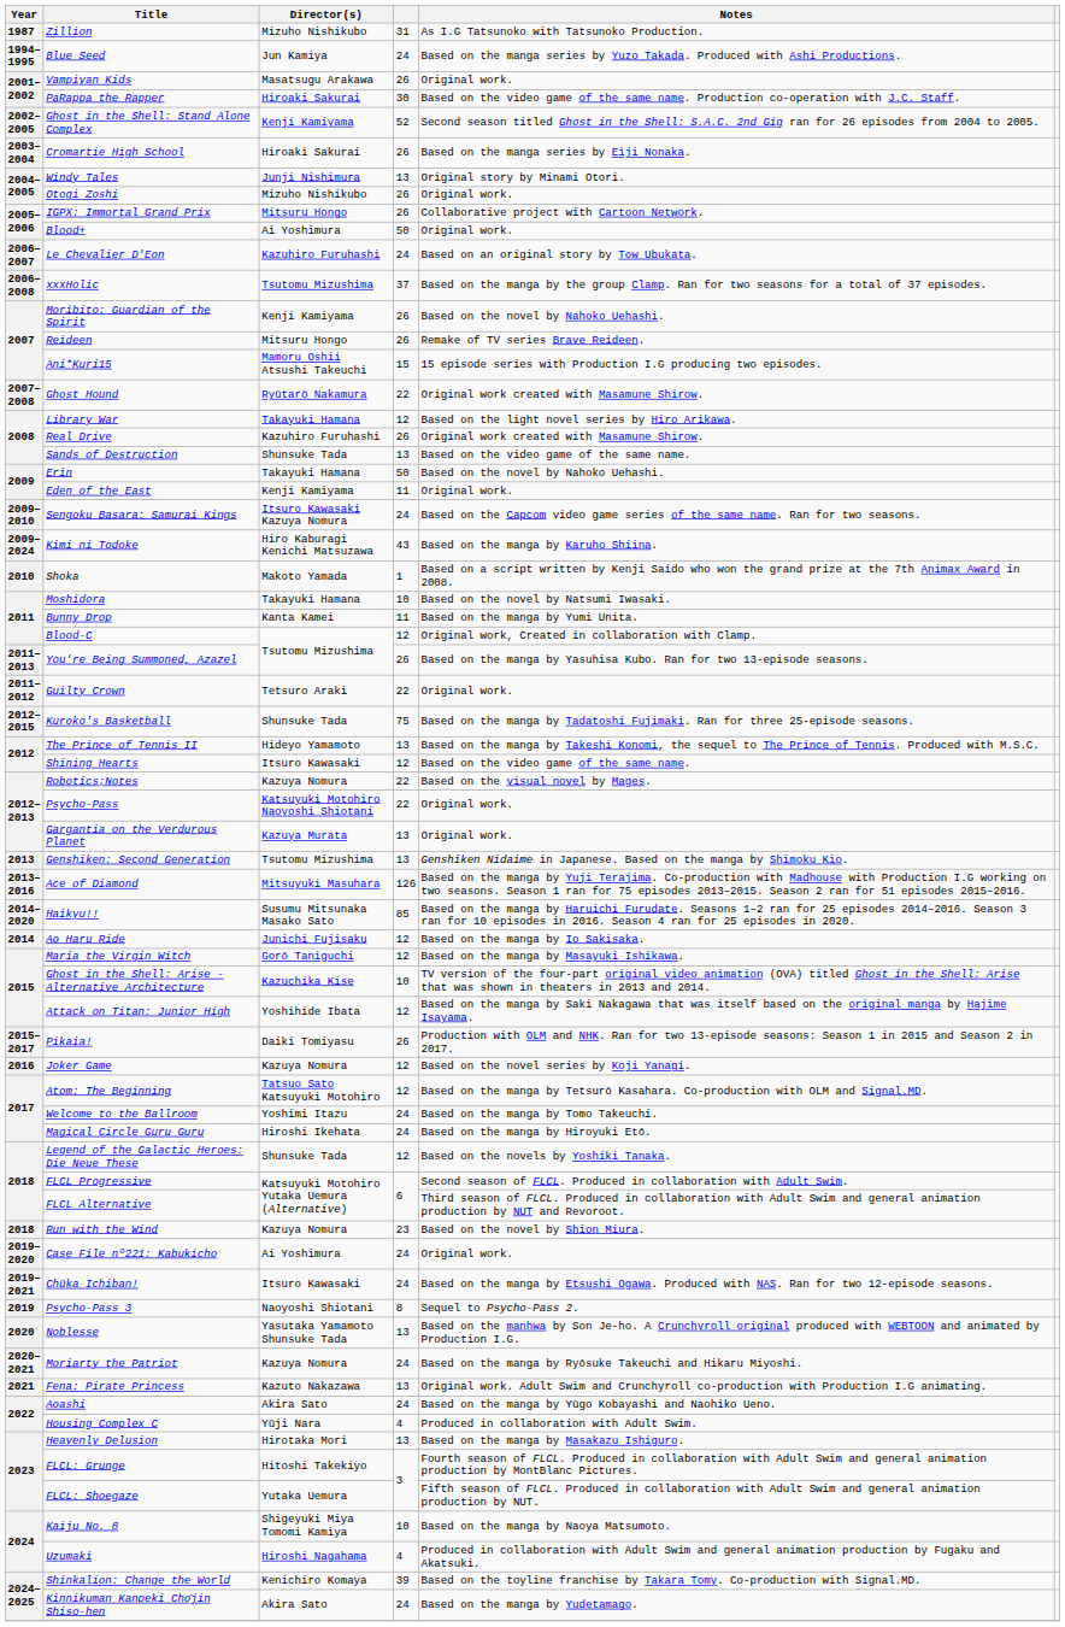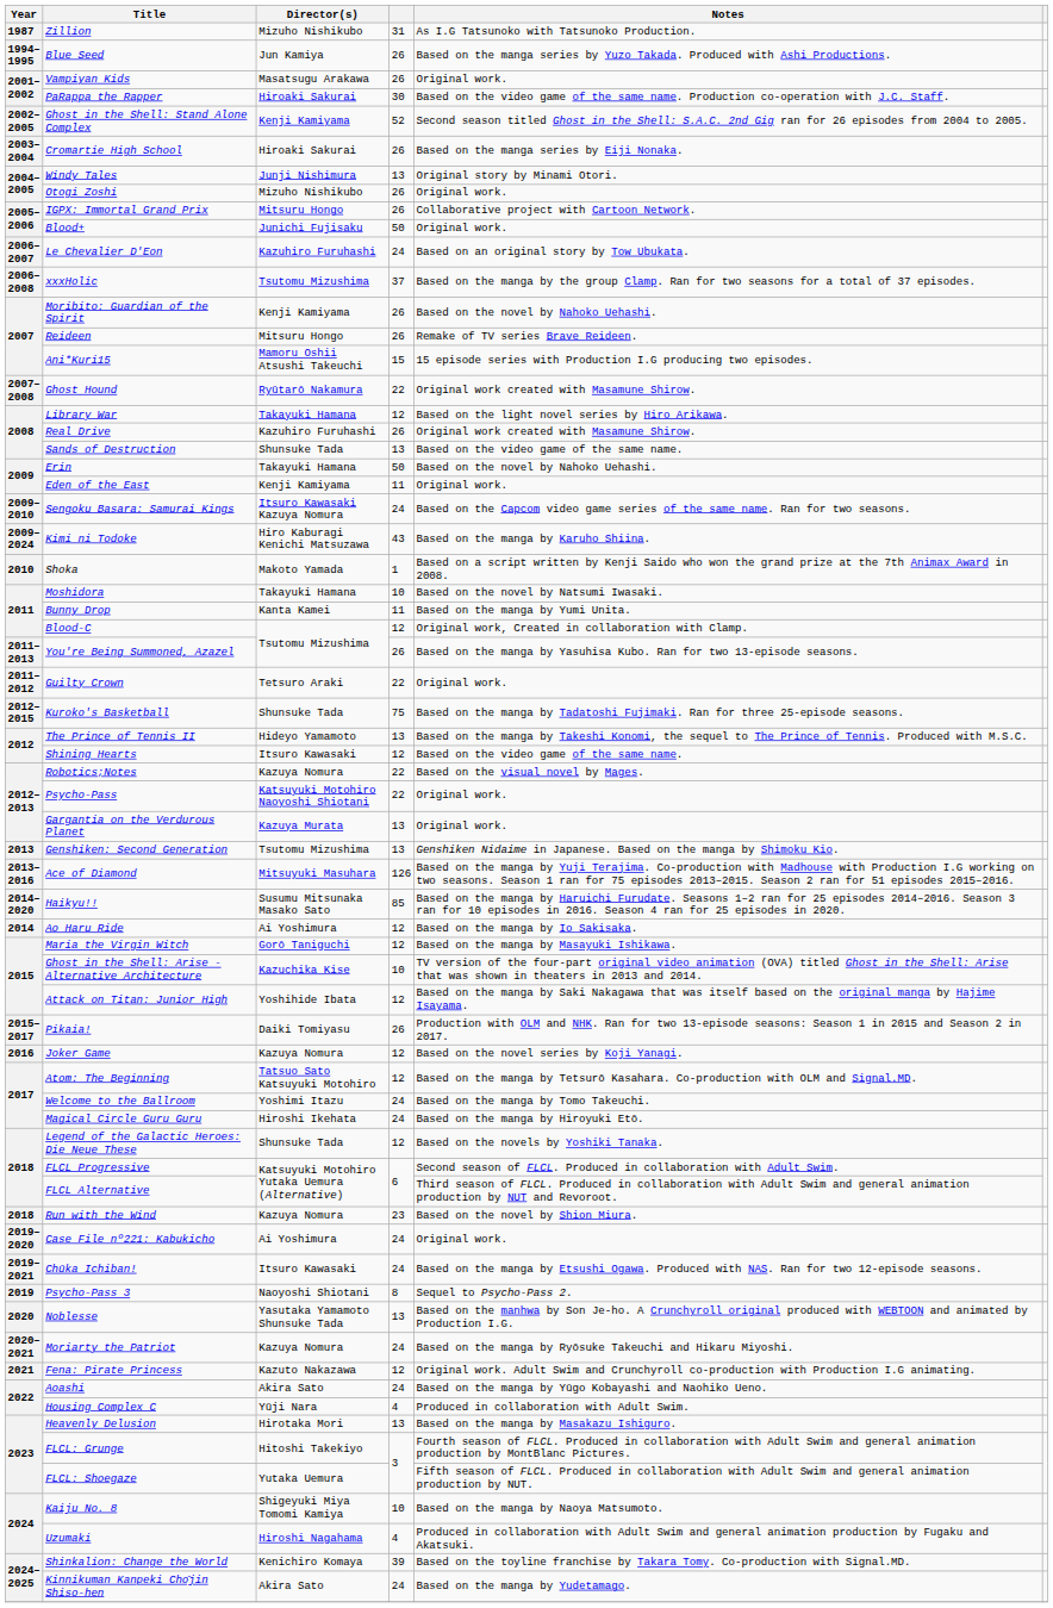 <table class="wikitable sortable plainrowheaders">
 <tr>
 <th scope="col" width=10 class="unsortable">Year</th>
 <th scope="col">Title</th>
 <th scope="col">Director(s)</th>
 <th scope="col"></th>
 <th scope="col" class ="unsortable">Notes</th>
 <th scope="col" class ="unsortable"></th>
 </tr>
 <tr>
 <th scope="row" style=text-align:left>1987</th>
 <td><em><a href='#'>Zillion</a></em></td>
 <td>Mizuho Nishikubo</td>
 <td>31</td>
 <td>As I.G Tatsunoko with Tatsunoko Production.</td>
 <td></td>
 </tr>
 <tr>
 <th scope="row" style=text-align:left>1994–1995</th>
 <td><em><a href='#'>Blue Seed</a></em></td>
 <td>Jun Kamiya</td>
-<td>24</td>
+<td>26</td>
 <td>Based on the manga series by <a href='#'>Yuzo Takada</a>. Produced with <a href='#'>Ashi Productions</a>.</td>
 <td></td>
 </tr>
 <tr>
 <th scope="row" rowspan="2" style=text-align:left>2001–2002</th>
 <td><em><a href='#'>Vampiyan Kids</a></em></td>
 <td>Masatsugu Arakawa</td>
 <td>26</td>
 <td>Original work.</td>
 <td></td>
 </tr>
 <tr>
 <td><em><a href='#'>PaRappa the Rapper</a></em></td>
 <td><a href='#'>Hiroaki Sakurai</a></td>
 <td>30</td>
 <td>Based on the video game <a href='#'>of the same name</a>. Production co-operation with <a href='#'>J.C. Staff</a>.</td>
 <td></td>
 </tr>
 <tr>
 <th scope="row" style=text-align:left>2002–2005</th>
 <td><em><a href='#'>Ghost in the Shell: Stand Alone Complex</a></em></td>
 <td><a href='#'>Kenji Kamiyama</a></td>
 <td>52</td>
 <td>Second season titled <em><a href='#'>Ghost in the Shell: S.A.C. 2nd Gig</a></em> ran for 26 episodes from 2004 to 2005.</td>
 <td></td>
 </tr>
 <tr>
 <th scope="row" style=text-align:left>2003–2004</th>
 <td><em><a href='#'>Cromartie High School</a></em></td>
 <td>Hiroaki Sakurai</td>
 <td>26</td>
 <td>Based on the manga series by <a href='#'>Eiji Nonaka</a>.</td>
 <td></td>
 </tr>
 <tr>
 <th scope="row" rowspan="2" style=text-align:left>2004–2005</th>
 <td><em><a href='#'>Windy Tales</a></em></td>
 <td><a href='#'>Junji Nishimura</a></td>
 <td>13</td>
 <td>Original story by Minami Otori.</td>
 <td></td>
 </tr>
 <tr>
 <td><em><a href='#'>Otogi Zoshi</a></em></td>
 <td>Mizuho Nishikubo</td>
 <td>26</td>
 <td>Original work.</td>
 <td></td>
 </tr>
 <tr>
 <th scope="row" rowspan="2" style=text-align:left>2005–2006</th>
 <td><em><a href='#'>IGPX: Immortal Grand Prix</a></em></td>
 <td><a href='#'>Mitsuru Hongo</a></td>
 <td>26</td>
 <td>Collaborative project with <a href='#'>Cartoon Network</a>.</td>
 <td></td>
 </tr>
 <tr>
 <td><em><a href='#'>Blood+</a></em></td>
-<td>Ai Yoshimura</td>
+<td><a href='#'>Junichi Fujisaku</a></td>
 <td>50</td>
 <td>Original work.</td>
 <td></td>
 </tr>
 <tr>
 <th scope="row" style=text-align:left>2006–2007</th>
 <td><em><a href='#'>Le Chevalier D'Eon</a></em></td>
 <td><a href='#'>Kazuhiro Furuhashi</a></td>
 <td>24</td>
 <td>Based on an original story by <a href='#'>Tow Ubukata</a>.</td>
 <td></td>
 </tr>
 <tr>
 <th scope="row" style=text-align:left>2006–2008</th>
 <td><em><a href='#'>xxxHolic</a></em></td>
 <td><a href='#'>Tsutomu Mizushima</a></td>
 <td>37</td>
 <td>Based on the manga by the group <a href='#'>Clamp</a>. Ran for two seasons for a total of 37 episodes.</td>
 <td></td>
 </tr>
 <tr>
 <th scope="row" rowspan="3" style=text-align:left>2007</th>
 <td><em><a href='#'>Moribito: Guardian of the Spirit</a></em></td>
 <td>Kenji Kamiyama</td>
 <td>26</td>
 <td>Based on the novel by <a href='#'>Nahoko Uehashi</a>.</td>
 <td></td>
 </tr>
 <tr>
 <td><em><a href='#'>Reideen</a></em></td>
 <td>Mitsuru Hongo</td>
 <td>26</td>
 <td>Remake of TV series <a href='#'>Brave Reideen</a>.</td>
 <td></td>
 </tr>
 <tr>
 <td><em><a href='#'>Ani*Kuri15</a></em></td>
 <td><a href='#'>Mamoru Oshii</a><br>Atsushi Takeuchi</td>
 <td>15</td>
 <td>15 episode series with Production I.G producing two episodes.</td>
 <td></td>
 </tr>
 <tr>
 <th scope="row" style=text-align:left>2007–2008</th>
 <td><em><a href='#'>Ghost Hound</a></em></td>
 <td><a href='#'>Ryūtarō Nakamura</a></td>
 <td>22</td>
 <td>Original work created with <a href='#'>Masamune Shirow</a>.</td>
 <td></td>
 </tr>
 <tr>
 <th scope="row" rowspan="3" style=text-align:left>2008</th>
 <td><em><a href='#'>Library War</a></em></td>
 <td><a href='#'>Takayuki Hamana</a></td>
 <td>12</td>
 <td>Based on the light novel series by <a href='#'>Hiro Arikawa</a>.</td>
 <td></td>
 </tr>
 <tr>
 <td><em><a href='#'>Real Drive</a></em></td>
 <td>Kazuhiro Furuhashi</td>
 <td>26</td>
 <td>Original work created with <a href='#'>Masamune Shirow</a>.</td>
 <td></td>
 </tr>
 <tr>
 <td><em><a href='#'>Sands of Destruction</a></em></td>
 <td>Shunsuke Tada</td>
 <td>13</td>
 <td>Based on the video game of the same name.</td>
 <td></td>
 </tr>
 <tr>
 <th scope="row" rowspan="2" style=text-align:left>2009</th>
 <td><em><a href='#'>Erin</a></em></td>
 <td>Takayuki Hamana</td>
 <td>50</td>
 <td>Based on the novel by Nahoko Uehashi.</td>
 <td></td>
 </tr>
 <tr>
 <td><em><a href='#'>Eden of the East</a></em></td>
 <td>Kenji Kamiyama</td>
 <td>11</td>
 <td>Original work.</td>
 <td></td>
 </tr>
 <tr>
 <th scope="row" style=text-align:left>2009–2010</th>
 <td><em><a href='#'>Sengoku Basara: Samurai Kings</a></em></td>
 <td><a href='#'>Itsuro Kawasaki</a><br>Kazuya Nomura</td>
 <td>24</td>
 <td>Based on the <a href='#'>Capcom</a> video game series <a href='#'>of the same name</a>. Ran for two seasons.</td>
 <td></td>
 </tr>
 <tr>
 <th scope="row" style=text-align:left>2009–2024</th>
 <td><em><a href='#'>Kimi ni Todoke</a></em></td>
 <td>Hiro Kaburagi<br>Kenichi Matsuzawa</td>
 <td>43</td>
 <td>Based on the manga by <a href='#'>Karuho Shiina</a>.</td>
 <td></td>
 </tr>
 <tr>
 <th scope="row" style=text-align:left>2010</th>
 <td><em>Shoka</em></td>
 <td>Makoto Yamada</td>
 <td>1</td>
 <td>Based on a script written by Kenji Saido who won the grand prize at the 7th <a href='#'>Animax Award</a> in 2008.</td>
 <td></td>
 </tr>
 <tr>
 <th scope="row" rowspan="3" style=text-align:left>2011</th>
 <td><em><a href='#'>Moshidora</a></em></td>
 <td>Takayuki Hamana</td>
 <td>10</td>
 <td>Based on the novel by Natsumi Iwasaki.</td>
 <td></td>
 </tr>
 <tr>
 <td><em><a href='#'>Bunny Drop</a></em></td>
 <td>Kanta Kamei</td>
 <td>11</td>
 <td>Based on the manga by Yumi Unita.</td>
 <td></td>
 </tr>
 <tr>
 <td><em><a href='#'>Blood-C</a></em></td>
 <td rowspan="2">Tsutomu Mizushima</td>
 <td>12</td>
 <td>Original work, Created in collaboration with Clamp.</td>
 <td></td>
 </tr>
 <tr>
 <th scope="row" style=text-align:left>2011–2013</th>
 <td><em><a href='#'>You're Being Summoned, Azazel</a></em></td>
 <td>26</td>
 <td>Based on the manga by Yasuhisa Kubo. Ran for two 13-episode seasons.</td>
 <td></td>
 </tr>
 <tr>
 <th scope="row" style=text-align:left>2011–2012</th>
 <td><em><a href='#'>Guilty Crown</a></em></td>
 <td>Tetsuro Araki</td>
 <td>22</td>
 <td>Original work.</td>
 <td></td>
 </tr>
 <tr>
 <th scope="row" style=text-align:left>2012–2015</th>
 <td><em><a href='#'>Kuroko's Basketball</a></em></td>
 <td>Shunsuke Tada</td>
 <td>75</td>
 <td>Based on the manga by <a href='#'>Tadatoshi Fujimaki</a>. Ran for three 25-episode seasons.</td>
 <td></td>
 </tr>
 <tr>
 <th scope="row" rowspan="2" style=text-align:left>2012</th>
 <td><em><a href='#'>The Prince of Tennis II</a></em></td>
 <td>Hideyo Yamamoto</td>
 <td>13</td>
 <td>Based on the manga by <a href='#'>Takeshi Konomi</a>, the sequel to <a href='#'>The Prince of Tennis</a>. Produced with M.S.C.</td>
 <td></td>
 </tr>
 <tr>
 <td><em><a href='#'>Shining Hearts</a></em></td>
 <td>Itsuro Kawasaki</td>
 <td>12</td>
 <td>Based on the video game <a href='#'>of the same name</a>.</td>
 <td></td>
 </tr>
 <tr>
 <th scope="row" rowspan="3" style=text-align:left>2012–2013</th>
 <td><em><a href='#'>Robotics;Notes</a></em></td>
 <td>Kazuya Nomura</td>
 <td>22</td>
 <td>Based on the <a href='#'>visual novel</a> by <a href='#'>Mages</a>.</td>
 <td></td>
 </tr>
 <tr>
 <td><em><a href='#'>Psycho-Pass</a></em></td>
 <td><a href='#'>Katsuyuki Motohiro</a><br><a href='#'>Naoyoshi Shiotani</a></td>
 <td>22</td>
 <td>Original work.</td>
 <td></td>
 </tr>
 <tr>
 <td><em><a href='#'>Gargantia on the Verdurous Planet</a></em></td>
 <td><a href='#'>Kazuya Murata</a></td>
 <td>13</td>
 <td>Original work.</td>
 <td></td>
 </tr>
 <tr>
 <th scope="row" style=text-align:left>2013</th>
 <td><em><a href='#'>Genshiken: Second Generation</a></em></td>
 <td>Tsutomu Mizushima</td>
 <td>13</td>
 <td><em>Genshiken Nidaime</em> in Japanese. Based on the manga by <a href='#'>Shimoku Kio</a>.</td>
 <td></td>
 </tr>
 <tr>
 <th scope="row" style=text-align:left>2013–2016</th>
 <td><em><a href='#'>Ace of Diamond</a></em></td>
 <td><a href='#'>Mitsuyuki Masuhara</a></td>
 <td>126</td>
 <td>Based on the manga by <a href='#'>Yuji Terajima</a>. Co-production with <a href='#'>Madhouse</a> with Production I.G working on two seasons. Season 1 ran for 75 episodes 2013–2015. Season 2 ran for 51 episodes 2015–2016.</td>
 <td></td>
 </tr>
 <tr>
 <th scope="row" style=text-align:left>2014–2020</th>
 <td><em><a href='#'>Haikyu!!</a></em></td>
 <td style=text-align:left>Susumu Mitsunaka<br>Masako Sato</td>
 <td>85</td>
 <td>Based on the manga by <a href='#'>Haruichi Furudate</a>. Seasons 1–2 ran for 25 episodes 2014–2016. Season 3 ran for 10 episodes in 2016. Season 4 ran for 25 episodes in 2020.</td>
 <td></td>
 </tr>
 <tr>
 <th scope="row" style=text-align:left>2014</th>
 <td><em><a href='#'>Ao Haru Ride</a></em></td>
-<td><a href='#'>Junichi Fujisaku</a></td>
+<td>Ai Yoshimura</td>
 <td>12</td>
 <td>Based on the manga by <a href='#'>Io Sakisaka</a>.</td>
 <td></td>
 </tr>
 <tr>
 <th scope="row" rowspan="3" style=text-align:left>2015</th>
 <td><em><a href='#'>Maria the Virgin Witch</a></em></td>
 <td><a href='#'>Gorō Taniguchi</a></td>
 <td>12</td>
 <td>Based on the manga by <a href='#'>Masayuki Ishikawa</a>.</td>
 <td></td>
 </tr>
 <tr>
 <td><em><a href='#'>Ghost in the Shell: Arise - Alternative Architecture</a></em></td>
 <td><a href='#'>Kazuchika Kise</a></td>
 <td>10</td>
 <td>TV version of the four-part <a href='#'>original video animation</a> (OVA) titled <em><a href='#'>Ghost in the Shell: Arise</a></em> that was shown in theaters in 2013 and 2014.</td>
 <td></td>
 </tr>
 <tr>
 <td><em><a href='#'>Attack on Titan: Junior High</a></em></td>
 <td>Yoshihide Ibata</td>
 <td>12</td>
 <td>Based on the manga by Saki Nakagawa that was itself based on the <a href='#'>original manga</a> by <a href='#'>Hajime Isayama</a>.</td>
 <td></td>
 </tr>
 <tr>
 <th scope="row" style=text-align:left>2015–2017</th>
 <td><em><a href='#'>Pikaia!</a></em></td>
 <td>Daiki Tomiyasu</td>
 <td>26</td>
 <td>Production with <a href='#'>OLM</a> and <a href='#'>NHK</a>. Ran for two 13-episode seasons: Season 1 in 2015 and Season 2 in 2017.</td>
 <td></td>
 </tr>
 <tr>
 <th scope="row" style=text-align:left>2016</th>
 <td><em><a href='#'>Joker Game</a></em></td>
 <td>Kazuya Nomura</td>
 <td>12</td>
 <td>Based on the novel series by <a href='#'>Koji Yanagi</a>.</td>
 <td></td>
 </tr>
 <tr>
 <th scope="row" rowspan="3" style=text-align:left>2017</th>
 <td><em><a href='#'>Atom: The Beginning</a></em></td>
 <td><a href='#'>Tatsuo Sato</a><br>Katsuyuki Motohiro</td>
 <td>12</td>
 <td>Based on the manga by Tetsurō Kasahara. Co-production with OLM and <a href='#'>Signal.MD</a>.</td>
 <td></td>
 </tr>
 <tr>
 <td><em><a href='#'>Welcome to the Ballroom</a></em></td>
 <td>Yoshimi Itazu</td>
 <td>24</td>
 <td>Based on the manga by Tomo Takeuchi.</td>
 <td></td>
 </tr>
 <tr>
 <td><em><a href='#'>Magical Circle Guru Guru</a></em></td>
 <td>Hiroshi Ikehata</td>
 <td>24</td>
 <td>Based on the manga by Hiroyuki Etō.</td>
 <td></td>
 </tr>
 <tr>
 <th scope="row" rowspan="3" style=text-align:left>2018</th>
 <td><em><a href='#'>Legend of the Galactic Heroes: Die Neue These</a></em></td>
 <td>Shunsuke Tada</td>
 <td>12</td>
 <td>Based on the novels by <a href='#'>Yoshiki Tanaka</a>.</td>
 <td></td>
 </tr>
 <tr>
 <td><em><a href='#'>FLCL Progressive</a></em></td>
 <td rowspan="2">Katsuyuki Motohiro<br>Yutaka Uemura (<em>Alternative</em>)</td>
 <td rowspan="2">6</td>
 <td>Second season of <em><a href='#'>FLCL</a></em>. Produced in collaboration with <a href='#'>Adult Swim</a>.</td>
 <td rowspan="2"></td>
 </tr>
 <tr>
 <td><em><a href='#'>FLCL Alternative</a></em></td>
 <td>Third season of <em>FLCL</em>. Produced in collaboration with Adult Swim and general animation production by <a href='#'>NUT</a> and Revoroot.</td>
 </tr>
 <tr>
 <th scope="row" style=text-align:left>2018</th>
 <td><em><a href='#'>Run with the Wind</a></em></td>
 <td>Kazuya Nomura</td>
 <td>23</td>
 <td>Based on the novel by <a href='#'>Shion Miura</a>.</td>
 <td></td>
 </tr>
 <tr>
 <th scope="row" style=text-align:left>2019–2020</th>
 <td><em><a href='#'>Case File nº221: Kabukicho</a></em></td>
 <td>Ai Yoshimura</td>
 <td>24</td>
 <td>Original work.</td>
 <td></td>
 </tr>
 <tr>
 <th scope="row" style=text-align:left>2019–2021</th>
 <td><em><a href='#'>Chūka Ichiban!</a></em></td>
 <td>Itsuro Kawasaki</td>
 <td>24</td>
 <td>Based on the manga by <a href='#'>Etsushi Ogawa</a>. Produced with <a href='#'>NAS</a>. Ran for two 12-episode seasons.</td>
 <td></td>
 </tr>
 <tr>
 <th scope="row" style=text-align:left>2019</th>
 <td><em><a href='#'>Psycho-Pass 3</a></em></td>
 <td>Naoyoshi Shiotani</td>
 <td>8</td>
 <td>Sequel to <em>Psycho-Pass 2</em>.</td>
 <td></td>
 </tr>
 <tr>
 <th scope="row" style=text-align:left>2020</th>
 <td><em><a href='#'>Noblesse</a></em></td>
 <td>Yasutaka Yamamoto<br>Shunsuke Tada</td>
 <td>13</td>
 <td>Based on the <a href='#'>manhwa</a> by Son Je-ho. A <a href='#'>Crunchyroll original</a> produced with <a href='#'>WEBTOON</a> and animated by Production I.G.</td>
 <td></td>
 </tr>
 <tr>
 <th scope="row" style=text-align:left>2020–2021</th>
 <td><em><a href='#'>Moriarty the Patriot</a></em></td>
 <td>Kazuya Nomura</td>
 <td>24</td>
 <td>Based on the manga by Ryōsuke Takeuchi and Hikaru Miyoshi.</td>
 <td></td>
 </tr>
 <tr>
 <th scope="row" style=text-align:left>2021</th>
 <td><em><a href='#'>Fena: Pirate Princess</a></em></td>
 <td>Kazuto Nakazawa</td>
-<td>13</td>
+<td>12</td>
 <td>Original work. Adult Swim and Crunchyroll co-production with Production I.G animating.</td>
 <td></td>
 </tr>
 <tr>
 <th rowspan="2" scope="row" style="text-align:left">2022</th>
 <td><em><a href='#'>Aoashi</a></em></td>
 <td>Akira Sato</td>
 <td>24</td>
 <td>Based on the manga by Yūgo Kobayashi and Naohiko Ueno.</td>
 <td></td>
 </tr>
 <tr>
 <td><em><a href='#'>Housing Complex C</a></em></td>
 <td>Yūji Nara</td>
 <td>4</td>
 <td>Produced in collaboration with Adult Swim.</td>
 <td></td>
 </tr>
 <tr>
 <th rowspan="3" scope="row" style="text-align:left">2023</th>
 <td><em><a href='#'>Heavenly Delusion</a></em></td>
 <td>Hirotaka Mori</td>
 <td>13</td>
 <td>Based on the manga by <a href='#'>Masakazu Ishiguro</a>.</td>
 <td></td>
 </tr>
 <tr>
 <td><em><a href='#'>FLCL: Grunge</a></em></td>
 <td>Hitoshi Takekiyo</td>
 <td rowspan="2">3</td>
 <td>Fourth season of <em>FLCL</em>. Produced in collaboration with Adult Swim and general animation production by MontBlanc Pictures.</td>
 <td rowspan="2"></td>
 </tr>
 <tr>
 <td><em><a href='#'>FLCL: Shoegaze</a></em></td>
 <td>Yutaka Uemura</td>
 <td>Fifth season of <em>FLCL</em>. Produced in collaboration with Adult Swim and general animation production by NUT.</td>
 </tr>
 <tr>
 <th rowspan="2" scope="row" style="text-align:left">2024</th>
 <td><em><a href='#'>Kaiju No. 8</a></em></td>
 <td>Shigeyuki Miya<br>Tomomi Kamiya</td>
 <td>10</td>
 <td>Based on the manga by Naoya Matsumoto.</td>
 <td></td>
 </tr>
 <tr>
 <td><em><a href='#'>Uzumaki</a></em></td>
 <td><a href='#'>Hiroshi Nagahama</a></td>
 <td>4</td>
 <td>Produced in collaboration with Adult Swim and general animation production by Fugaku and Akatsuki.</td>
 <td></td>
 </tr>
 <tr>
 <th rowspan="2" scope="row" style="text-align:left">2024–2025</th>
 <td><em><a href='#'>Shinkalion: Change the World</a></em></td>
 <td>Kenichiro Komaya</td>
 <td>39</td>
 <td>Based on the toyline franchise by <a href='#'>Takara Tomy</a>. Co-production with Signal.MD.</td>
 <td></td>
 </tr>
 <tr>
 <td><em><a href='#'>Kinnikuman Kanpeki Chо̄jin Shiso-hen</a></em></td>
 <td>Akira Sato</td>
 <td>24</td>
 <td>Based on the manga by <a href='#'>Yudetamago</a>.</td>
 <td></td>
 </tr>
 <tr>
 </tr>
 </table>
